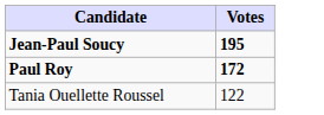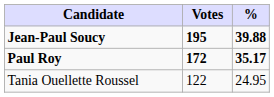 <table class="wikitable">
 <tr>
 <th style="background:#ddf; width:200px;">Candidate</th>
 <th style="background:#ddf; width:50px;">Votes</th>
+<th style="background:#ddf; width:30px;">%</th>
 </tr>
 <tr>
 <td><strong>Jean-Paul Soucy</strong></td>
 <td><strong>195</strong></td>
+<td><strong>39.88</strong></td>
 </tr>
 <tr>
 <td><strong>Paul Roy</strong></td>
 <td><strong>172</strong></td>
+<td><strong>35.17</strong></td>
 </tr>
 <tr>
 <td>Tania Ouellette Roussel</td>
 <td>122</td>
+<td>24.95</td>
 </tr>
 </table>
